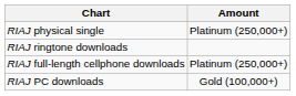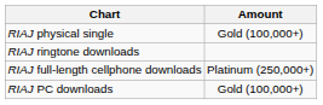 <table class="wikitable" style="text-align:center;">
 <tr>
 <th>Chart</th>
 <th>Amount</th>
 </tr>
 <tr>
 <td align="left"><em>RIAJ</em> physical single</td>
-<td>Platinum (250,000+)</td>
+<td>Gold (100,000+)</td>
 </tr>
 <tr>
 <td align="left"><em>RIAJ</em> ringtone downloads</td>
 <td></td>
 </tr>
 <tr>
 <td align="left"><em>RIAJ</em> full-length cellphone downloads</td>
 <td>Platinum (250,000+)</td>
 </tr>
 <tr>
 <td align="left"><em>RIAJ</em> PC downloads</td>
 <td>Gold (100,000+)</td>
 </tr>
 </table>
